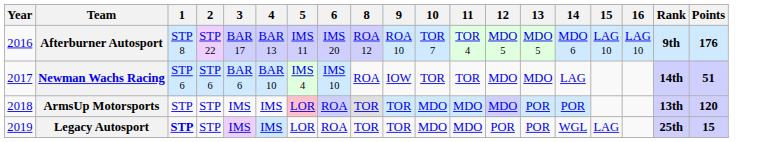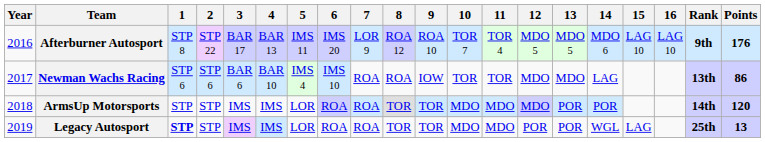 <table class="wikitable" style="text-align:center; font-size:90%">
 <tr>
 <th>Year</th>
 <th>Team</th>
 <th>1</th>
 <th>2</th>
 <th>3</th>
 <th>4</th>
 <th>5</th>
 <th>6</th>
+<th>7</th>
 <th>8</th>
 <th>9</th>
 <th>10</th>
 <th>11</th>
 <th>12</th>
 <th>13</th>
 <th>14</th>
 <th>15</th>
 <th>16</th>
 <th>Rank</th>
 <th>Points</th>
 </tr>
 <tr>
 <td><a href='#'>2016</a></td>
 <th>Afterburner Autosport</th>
 <td style="background:#CFEAFF;"><a href='#'>STP</a><br><small>8</small></td>
 <td style="background:#EFCFFF;"><a href='#'>STP</a><br><small>22</small></td>
 <td style="background:#CFCFFF;"><a href='#'>BAR</a><br><small>17</small></td>
 <td style="background:#CFCFFF;"><a href='#'>BAR</a><br><small>13</small></td>
 <td style="background:#CFCFFF;"><a href='#'>IMS</a><br><small>11</small></td>
 <td style="background:#CFCFFF;"><a href='#'>IMS</a><br><small>20</small></td>
+<td style="background:#CFEAFF;"><a href='#'>LOR</a><br><small>9</small></td>
 <td style="background:#CFCFFF;"><a href='#'>ROA</a><br><small>12</small></td>
 <td style="background:#CFEAFF;"><a href='#'>ROA</a><br><small>10</small></td>
 <td style="background:#CFEAFF;"><a href='#'>TOR</a><br><small>7</small></td>
 <td style="background:#DFFFDF;"><a href='#'>TOR</a><br><small>4</small></td>
 <td style="background:#DFFFDF;"><a href='#'>MDO</a><br><small>5</small></td>
 <td style="background:#DFFFDF;"><a href='#'>MDO</a><br><small>5</small></td>
 <td style="background:#CFEAFF;"><a href='#'>MDO</a><br><small>6</small></td>
 <td style="background:#CFEAFF;"><a href='#'>LAG</a><br><small>10</small></td>
 <td style="background:#CFEAFF;"><a href='#'>LAG</a><br><small>10</small></td>
 <td style="background:#CFEAFF;"><strong>9th</strong></td>
 <td style="background:#CFEAFF;"><strong>176</strong></td>
 </tr>
 <tr>
 <td><a href='#'>2017</a></td>
 <th><a href='#'>Newman Wachs Racing</a></th>
 <td style="background:#CFEAFF;"><a href='#'>STP</a><br><small>6</small></td>
 <td style="background:#CFEAFF;"><a href='#'>STP</a><br><small>6</small></td>
 <td style="background:#CFEAFF;"><a href='#'>BAR</a><br><small>6</small></td>
 <td style="background:#CFEAFF;"><a href='#'>BAR</a><br><small>10</small></td>
 <td style="background:#DFFFDF;"><a href='#'>IMS</a><br><small>4</small></td>
 <td style="background:#CFEAFF;"><a href='#'>IMS</a><br><small>10</small></td>
 <td><a href='#'>ROA</a></td>
+<td><a href='#'>ROA</a></td>
 <td><a href='#'>IOW</a></td>
 <td><a href='#'>TOR</a></td>
 <td><a href='#'>TOR</a></td>
 <td><a href='#'>MDO</a></td>
 <td><a href='#'>MDO</a></td>
 <td><a href='#'>LAG</a></td>
 <td></td>
 <td></td>
-<th style="background:#CFCFFF;">14th</th>
-<th style="background:#CFCFFF;">51</th>
+<th style="background:#CFCFFF;">13th</th>
+<th style="background:#CFCFFF;">86</th>
 </tr>
 <tr>
 <td><a href='#'>2018</a></td>
 <th>ArmsUp Motorsports</th>
 <td><a href='#'>STP</a></td>
 <td><a href='#'>STP</a></td>
 <td><a href='#'>IMS</a></td>
 <td><a href='#'>IMS</a></td>
-<td style="background: pink;"><a href='#'>LOR</a></td>
+<td><a href='#'>LOR</a></td>
 <td style="background:#CFCFFF;"><a href='#'>ROA</a><br></td>
+<td style="background:#CFEAFF;"><a href='#'>ROA</a><br></td>
 <td style="background:#DFDFDF;"><a href='#'>TOR</a><br></td>
 <td style="background:#CFEAFF;"><a href='#'>TOR</a><br></td>
 <td style="background:#CFEAFF;"><a href='#'>MDO</a><br></td>
 <td style="background:#CFEAFF;"><a href='#'>MDO</a><br></td>
 <td style="background:#CFCFFF;"><a href='#'>MDO</a><br></td>
 <td style="background:#CFEAFF;"><a href='#'>POR</a><br></td>
 <td style="background:#CFEAFF;"><a href='#'>POR</a><br></td>
 <td></td>
 <td></td>
-<th style="background:#CFCFFF;">13th</th>
+<th style="background:#CFCFFF;">14th</th>
 <th style="background:#CFCFFF;">120</th>
 </tr>
 <tr>
 <td><a href='#'>2019</a></td>
 <th>Legacy Autosport</th>
 <td><strong><a href='#'>STP</a></strong></td>
 <td><a href='#'>STP</a></td>
 <td style="background:#EFCFFF;"><a href='#'>IMS</a><br></td>
 <td style="background:#CFEAFF;"><a href='#'>IMS</a><br></td>
 <td><a href='#'>LOR</a></td>
 <td><a href='#'>ROA</a></td>
+<td><a href='#'>ROA</a></td>
 <td><a href='#'>TOR</a></td>
 <td><a href='#'>TOR</a></td>
 <td><a href='#'>MDO</a></td>
 <td><a href='#'>MDO</a></td>
 <td><a href='#'>POR</a></td>
 <td><a href='#'>POR</a></td>
 <td><a href='#'>WGL</a></td>
 <td><a href='#'>LAG</a></td>
 <td></td>
 <th style="background:#CFCFFF;">25th</th>
-<th style="background:#CFCFFF;">15</th>
+<th style="background:#CFCFFF;">13</th>
 </tr>
 </table>
